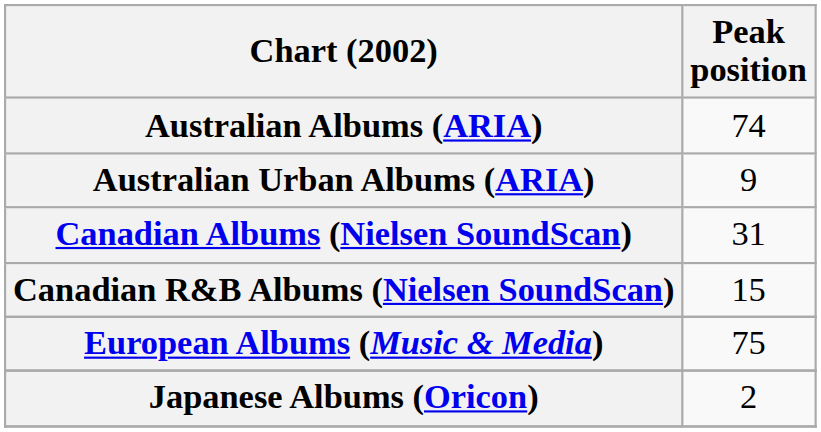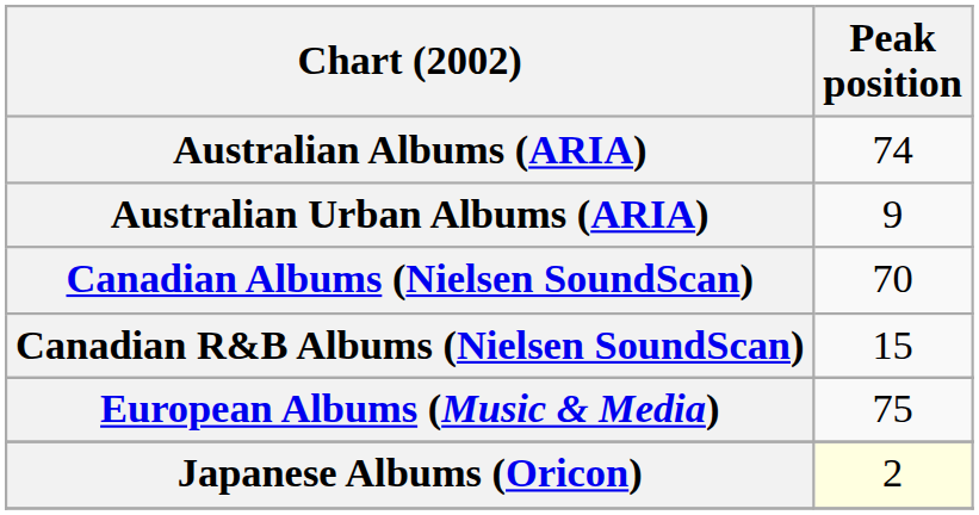 <table class="wikitable sortable plainrowheaders" style="text-align:center">
 <tr>
 <th scope="col">Chart (2002)</th>
 <th scope="col">Peak<br>position</th>
 </tr>
 <tr>
 <th scope="row">Australian Albums (<a href='#'>ARIA</a>)</th>
 <td>74</td>
 </tr>
 <tr>
 <th scope="row">Australian Urban Albums (<a href='#'>ARIA</a>)</th>
 <td>9</td>
 </tr>
 <tr>
 <th scope="row"><a href='#'>Canadian Albums</a> (<a href='#'>Nielsen SoundScan</a>)</th>
-<td>31</td>
+<td>70</td>
 </tr>
 <tr>
 <th scope="row">Canadian R&B Albums (<a href='#'>Nielsen SoundScan</a>)</th>
 <td style="text-align:center;">15</td>
 </tr>
 <tr>
 </tr>
 <tr>
 <th scope="row"><a href='#'>European Albums</a> (<em><a href='#'>Music & Media</a></em>)</th>
 <td>75</td>
 </tr>
 <tr>
 </tr>
 <tr>
 </tr>
 <tr>
 <th scope="row">Japanese Albums (<a href='#'>Oricon</a>)</th>
-<td>2</td>
+<td style="background: lightyellow;">2</td>
 </tr>
 <tr>
 </tr>
 <tr>
 </tr>
 <tr>
 </tr>
 <tr>
 </tr>
 <tr>
 </tr>
 <tr>
 </tr>
 <tr>
 </tr>
 </table>
